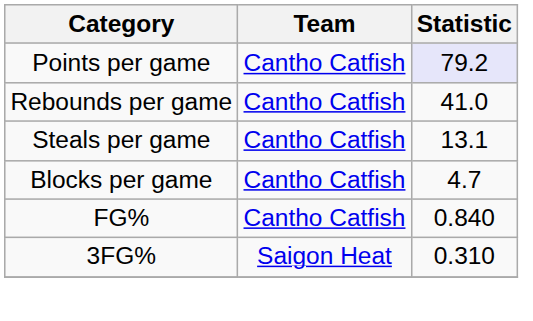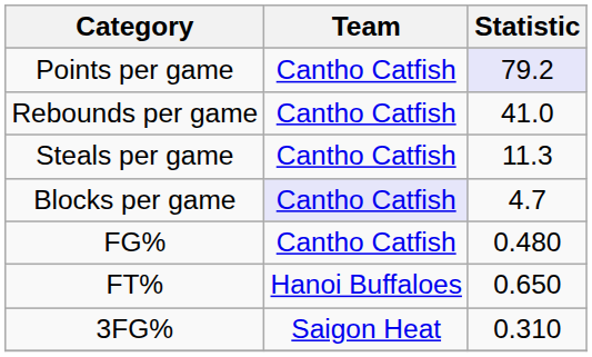 <table class="wikitable" style="text-align:center">
 <tr>
 <th>Category</th>
 <th>Team</th>
 <th>Statistic</th>
 </tr>
 <tr>
 <td>Points per game</td>
 <td><a href='#'>Cantho Catfish</a></td>
 <td style="background: lavender;">79.2</td>
 </tr>
 <tr>
 <td>Rebounds per game</td>
 <td><a href='#'>Cantho Catfish</a></td>
 <td>41.0</td>
 </tr>
 <tr>
 <td>Steals per game</td>
 <td><a href='#'>Cantho Catfish</a></td>
-<td>13.1</td>
+<td>11.3</td>
 </tr>
 <tr>
 <td>Blocks per game</td>
-<td><a href='#'>Cantho Catfish</a></td>
+<td style="background: lavender;"><a href='#'>Cantho Catfish</a></td>
 <td>4.7</td>
 </tr>
 <tr>
 <td>FG%</td>
 <td><a href='#'>Cantho Catfish</a></td>
-<td>0.840</td>
+<td>0.480</td>
+</tr>
+<tr>
+<td>FT%</td>
+<td><a href='#'>Hanoi Buffaloes</a></td>
+<td>0.650</td>
 </tr>
 <tr>
 <td>3FG%</td>
 <td><a href='#'>Saigon Heat</a></td>
 <td>0.310</td>
 </tr>
 <tr>
 </tr>
 </table>
